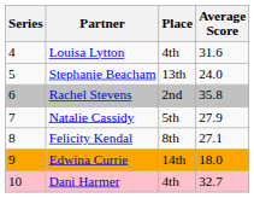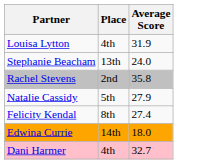 <table class="wikitable" align="center">
 <tr>
-<th>Series</th>
 <th>Partner</th>
 <th>Place</th>
 <th>Average<br>Score</th>
 </tr>
 <tr>
-<td>4</td>
 <td><a href='#'>Louisa Lytton</a></td>
 <td>4th</td>
-<td>31.6</td>
+<td>31.9</td>
 </tr>
 <tr>
-<td>5</td>
 <td><a href='#'>Stephanie Beacham</a></td>
 <td>13th</td>
 <td>24.0</td>
 </tr>
 <tr style="background:silver;">
-<td>6</td>
 <td><a href='#'>Rachel Stevens</a></td>
 <td>2nd</td>
 <td>35.8</td>
 </tr>
 <tr>
-<td>7</td>
 <td><a href='#'>Natalie Cassidy</a></td>
 <td>5th</td>
 <td>27.9</td>
 </tr>
 <tr>
-<td>8</td>
 <td><a href='#'>Felicity Kendal</a></td>
 <td>8th</td>
-<td>27.1</td>
+<td>27.4</td>
 </tr>
 <tr style="background:orange;">
-<td>9</td>
 <td><a href='#'>Edwina Currie</a></td>
 <td>14th</td>
 <td>18.0</td>
 </tr>
 <tr style="background:pink;">
-<td>10</td>
 <td><a href='#'>Dani Harmer</a></td>
 <td>4th</td>
 <td>32.7</td>
 </tr>
 </table>
